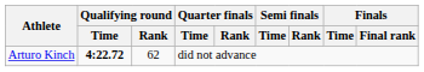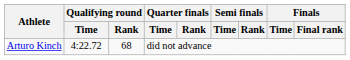 <table class="wikitable" style="font-size:90%">
 <tr>
 <th rowspan="2">Athlete</th>
 <th colspan="2">Qualifying round</th>
 <th colspan="2">Quarter finals</th>
 <th colspan="2">Semi finals</th>
 <th colspan="2">Finals</th>
 </tr>
 <tr>
 <th>Time</th>
 <th>Rank</th>
 <th>Time</th>
 <th>Rank</th>
 <th>Time</th>
 <th>Rank</th>
 <th>Time</th>
 <th>Final rank</th>
 </tr>
 <tr>
 <td><a href='#'>Arturo Kinch</a></td>
-<td align="center"><strong>4:22.72</strong></td>
-<td align="center">62</td>
+<td align="center">4:22.72</td>
+<td align="center">68</td>
 <td colspan="6">did not advance</td>
 </tr>
 </table>
